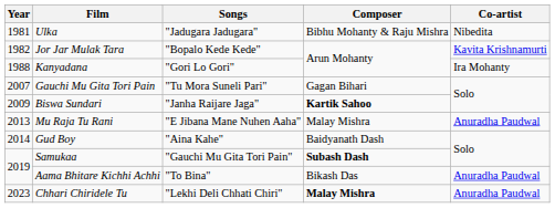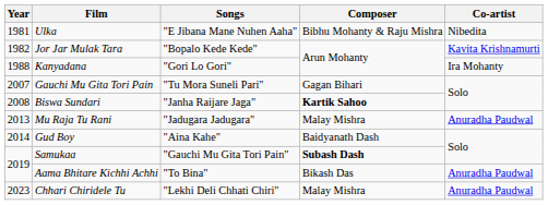 <table class="wikitable">
 <tr>
 <th>Year</th>
 <th>Film</th>
 <th>Songs</th>
 <th>Composer</th>
 <th>Co-artist</th>
 </tr>
 <tr>
 <td>1981</td>
 <td><em>Ulka</em></td>
-<td>"Jadugara Jadugara"</td>
+<td>"E Jibana Mane Nuhen Aaha"</td>
 <td>Bibhu Mohanty & Raju Mishra</td>
 <td>Nibedita</td>
 </tr>
 <tr>
 <td>1982</td>
 <td><em>Jor Jar Mulak Tara</em></td>
 <td>"Bopalo Kede Kede"</td>
 <td rowspan="2">Arun Mohanty</td>
 <td><a href='#'>Kavita Krishnamurti</a></td>
 </tr>
 <tr>
 <td>1988</td>
 <td><em>Kanyadana</em></td>
 <td>"Gori Lo Gori"</td>
 <td>Ira Mohanty</td>
 </tr>
 <tr>
 <td>2007</td>
 <td><em>Gauchi Mu Gita Tori Pain</em></td>
 <td>"Tu Mora Suneli Pari"</td>
 <td>Gagan Bihari</td>
 <td rowspan="2">Solo</td>
 </tr>
 <tr>
-<td>2009</td>
+<td>2008</td>
 <td><em>Biswa Sundari</em></td>
 <td>"Janha Raijare Jaga"</td>
 <td><strong>Kartik Sahoo</strong></td>
 </tr>
 <tr>
 <td>2013</td>
 <td><em>Mu Raja Tu Rani</em></td>
-<td>"E Jibana Mane Nuhen Aaha"</td>
+<td>"Jadugara Jadugara"</td>
 <td>Malay Mishra</td>
 <td><a href='#'>Anuradha Paudwal</a></td>
 </tr>
 <tr>
 <td>2014</td>
 <td><em>Gud Boy</em></td>
 <td>"Aina Kahe"</td>
 <td>Baidyanath Dash</td>
 <td rowspan="2">Solo</td>
 </tr>
 <tr>
 <td rowspan="2">2019</td>
 <td><em>Samukaa</em></td>
 <td>"Gauchi Mu Gita Tori Pain"</td>
 <td><strong>Subash Dash</strong></td>
 </tr>
 <tr>
 <td><em>Aama Bhitare Kichhi Achhi</em></td>
 <td>"To Bina"</td>
 <td>Bikash Das</td>
 <td><a href='#'>Anuradha Paudwal</a></td>
 </tr>
 <tr>
 <td>2023</td>
 <td><em>Chhari Chiridele Tu</em></td>
 <td>"Lekhi Deli Chhati Chiri"</td>
-<td><strong>Malay Mishra</strong></td>
+<td>Malay Mishra</td>
 <td><a href='#'>Anuradha Paudwal</a></td>
 </tr>
 </table>
